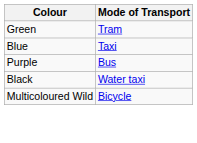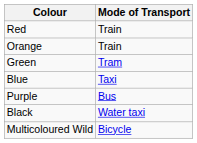 <table class="wikitable">
 <tr>
 <th>Colour</th>
 <th>Mode of Transport</th>
+</tr>
+<tr>
+<td>Red</td>
+<td>Train </td>
+</tr>
+<tr>
+<td>Orange</td>
+<td>Train </td>
 </tr>
 <tr>
 <td>Green</td>
 <td><a href='#'>Tram</a> </td>
 </tr>
 <tr>
 <td>Blue</td>
 <td><a href='#'>Taxi</a> </td>
 </tr>
 <tr>
 <td>Purple</td>
 <td><a href='#'>Bus</a> </td>
 </tr>
 <tr>
 <td>Black</td>
 <td><a href='#'>Water taxi</a> </td>
 </tr>
 <tr>
 <td>Multicoloured Wild</td>
 <td><a href='#'>Bicycle</a></td>
 </tr>
 </table>
